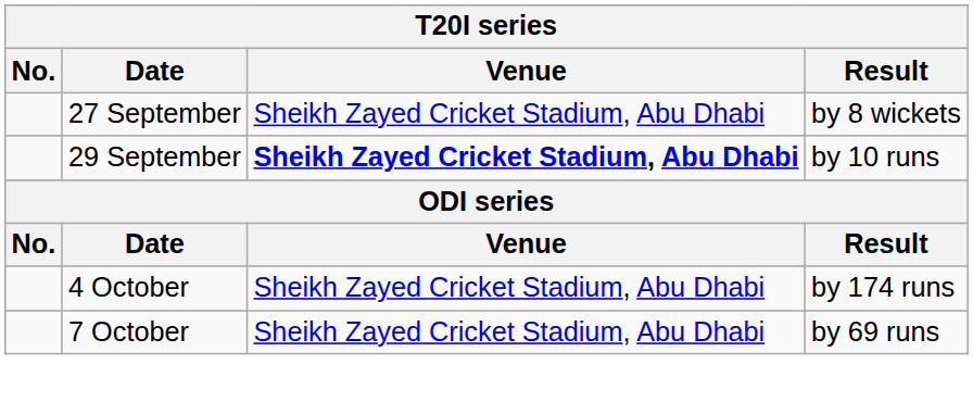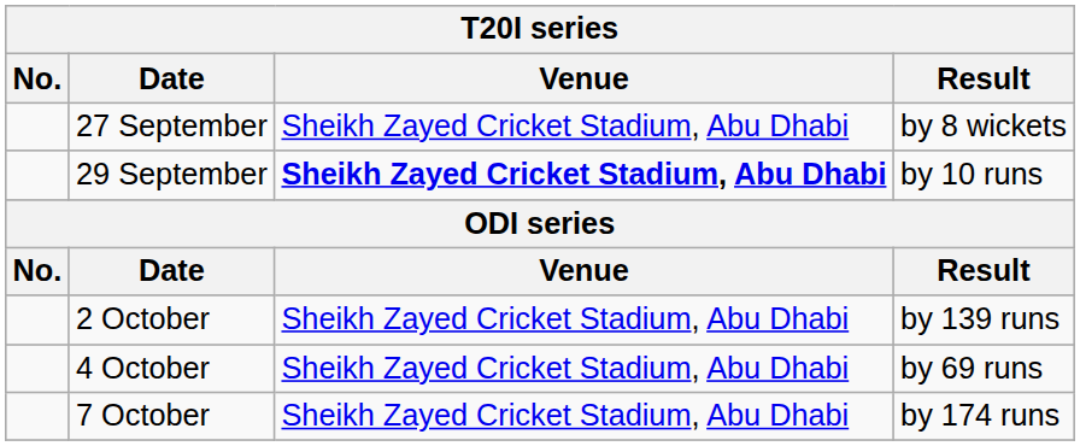 <table class="wikitable">
 <tr>
 <th colspan="4">T20I series</th>
 </tr>
 <tr>
 <th>No.</th>
 <th>Date</th>
 <th>Venue</th>
 <th>Result</th>
 </tr>
 <tr>
 <td></td>
 <td>27 September</td>
 <td><a href='#'>Sheikh Zayed Cricket Stadium</a>, <a href='#'>Abu Dhabi</a></td>
 <td> by 8 wickets</td>
 </tr>
 <tr>
 <td></td>
 <td>29 September</td>
 <td><strong><a href='#'>Sheikh Zayed Cricket Stadium</a>, <a href='#'>Abu Dhabi</a></strong></td>
 <td> by 10 runs</td>
 </tr>
 <tr>
 <th colspan="4">ODI series</th>
 </tr>
 <tr>
 <th>No.</th>
 <th>Date</th>
 <th>Venue</th>
 <th>Result</th>
 </tr>
 <tr>
 <td></td>
+<td>2 October</td>
+<td><a href='#'>Sheikh Zayed Cricket Stadium</a>, <a href='#'>Abu Dhabi</a></td>
+<td> by 139 runs</td>
+</tr>
+<tr>
+<td></td>
 <td>4 October</td>
 <td><a href='#'>Sheikh Zayed Cricket Stadium</a>, <a href='#'>Abu Dhabi</a></td>
-<td> by 174 runs</td>
+<td> by 69 runs</td>
 </tr>
 <tr>
 <td></td>
 <td>7 October</td>
 <td><a href='#'>Sheikh Zayed Cricket Stadium</a>, <a href='#'>Abu Dhabi</a></td>
-<td> by 69 runs</td>
+<td> by 174 runs</td>
 </tr>
 </table>
